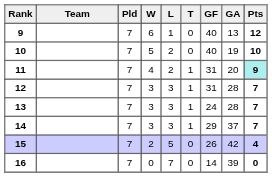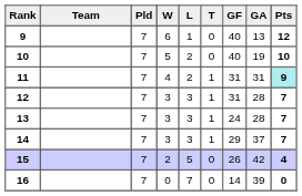 <table border=1 cellpadding=5 cellspacing=0>
 <tr>
 <th bgcolor="#efefef" width="20">Rank</th>
 <th bgcolor="#efefef" width="120">Team</th>
 <th bgcolor="#efefef" width="20">Pld</th>
 <th bgcolor="#efefef" width="20">W</th>
 <th bgcolor="#efefef" width="20">L</th>
 <th bgcolor="#efefef" width="20">T</th>
 <th bgcolor="#efefef" width="20">GF</th>
 <th bgcolor="#efefef" width="20">GA</th>
 <th bgcolor="#efefef" width="20">Pts</th>
 </tr>
 <tr align=center>
 <td><strong>9</strong></td>
 <td align=left></td>
 <td>7</td>
 <td>6</td>
 <td>1</td>
 <td>0</td>
 <td>40</td>
 <td>13</td>
 <td><strong>12</strong></td>
 </tr>
 <tr align=center>
 <td><strong>10</strong></td>
 <td align=left></td>
 <td>7</td>
 <td>5</td>
 <td>2</td>
 <td>0</td>
 <td>40</td>
 <td>19</td>
 <td><strong>10</strong></td>
 </tr>
 <tr align=center>
 <td><strong>11</strong></td>
 <td align=left></td>
 <td>7</td>
 <td>4</td>
 <td>2</td>
 <td>1</td>
 <td>31</td>
-<td>20</td>
+<td>31</td>
 <td style="background: paleturquoise;"><strong>9</strong></td>
 </tr>
 <tr align=center>
 <td><strong>12</strong></td>
 <td align=left></td>
 <td>7</td>
 <td>3</td>
 <td>3</td>
 <td>1</td>
 <td>31</td>
 <td>28</td>
 <td><strong>7</strong></td>
 </tr>
 <tr align=center>
 <td><strong>13</strong></td>
 <td align=left></td>
 <td>7</td>
 <td>3</td>
 <td>3</td>
 <td>1</td>
 <td>24</td>
 <td>28</td>
 <td><strong>7</strong></td>
 </tr>
 <tr align=center>
 <td><strong>14</strong></td>
 <td align=left></td>
 <td>7</td>
 <td>3</td>
 <td>3</td>
 <td>1</td>
 <td>29</td>
 <td>37</td>
 <td><strong>7</strong></td>
 </tr>
 <tr align=center bgcolor="ccccff">
 <td><strong>15</strong></td>
 <td align=left></td>
 <td>7</td>
 <td>2</td>
 <td>5</td>
 <td>0</td>
 <td>26</td>
 <td>42</td>
 <td><strong>4</strong></td>
 </tr>
 <tr align=center>
 <td><strong>16</strong></td>
 <td align=left></td>
 <td>7</td>
 <td>0</td>
 <td>7</td>
 <td>0</td>
 <td>14</td>
 <td>39</td>
 <td><strong>0</strong></td>
 </tr>
 </table>
